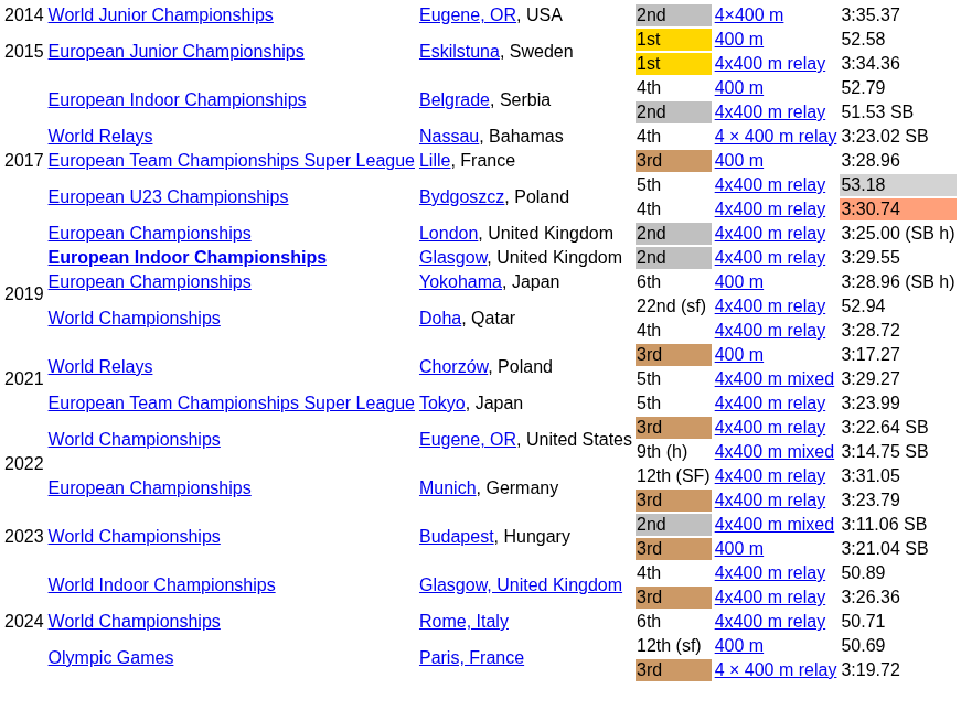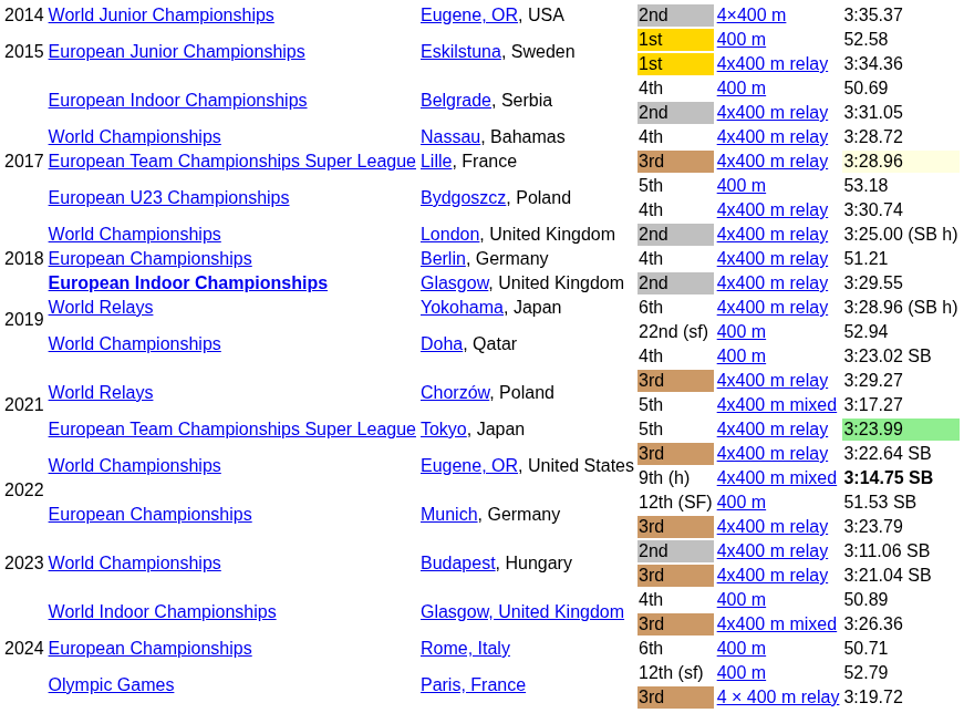 <table>
 <tr>
 <td>2014</td>
 <td><a href='#'>World Junior Championships</a></td>
 <td><a href='#'>Eugene, OR</a>, USA</td>
 <td bgcolor=silver>2nd</td>
 <td><a href='#'>4×400 m</a></td>
 <td>3:35.37 </td>
 </tr>
 <tr>
 <td rowspan=2>2015</td>
 <td rowspan=2><a href='#'>European Junior Championships</a></td>
 <td rowspan=2><a href='#'>Eskilstuna</a>, Sweden</td>
 <td bgcolor=gold>1st</td>
 <td><a href='#'>400 m</a></td>
 <td>52.58</td>
 </tr>
 <tr>
 <td bgcolor=gold>1st</td>
 <td><a href='#'>4x400 m relay</a></td>
 <td>3:34.36</td>
 </tr>
 <tr>
 <td rowspan=7>2017</td>
 <td rowspan=2><a href='#'>European Indoor Championships</a></td>
 <td rowspan=2><a href='#'>Belgrade</a>, Serbia</td>
 <td>4th</td>
 <td><a href='#'>400 m</a></td>
-<td>52.79</td>
+<td>50.69</td>
 </tr>
 <tr>
 <td bgcolor=silver>2nd</td>
 <td><a href='#'>4x400 m relay</a></td>
-<td>51.53 SB</td>
+<td>3:31.05</td>
 </tr>
 <tr>
-<td><a href='#'>World Relays</a></td>
+<td><a href='#'>World Championships</a></td>
 <td><a href='#'>Nassau</a>, Bahamas</td>
 <td>4th</td>
-<td><a href='#'>4 × 400 m relay</a></td>
-<td>3:23.02 SB</td>
+<td><a href='#'>4x400 m relay</a></td>
+<td>3:28.72 </td>
 </tr>
 <tr>
 <td><a href='#'>European Team Championships Super League</a></td>
 <td><a href='#'>Lille</a>, France</td>
 <td bgcolor=cc9966>3rd</td>
-<td><a href='#'>400 m</a></td>
-<td>3:28.96</td>
+<td><a href='#'>4x400 m relay</a></td>
+<td style="background: lightyellow;">3:28.96</td>
 </tr>
 <tr>
 <td rowspan=2><a href='#'>European U23 Championships</a></td>
 <td rowspan=2><a href='#'>Bydgoszcz</a>, Poland</td>
 <td>5th</td>
-<td><a href='#'>4x400 m relay</a></td>
-<td style="background: lightgrey;">53.18</td>
+<td><a href='#'>400 m</a></td>
+<td>53.18</td>
 </tr>
 <tr>
 <td>4th</td>
 <td><a href='#'>4x400 m relay</a></td>
-<td style="background: lightsalmon;">3:30.74</td>
+<td>3:30.74</td>
 </tr>
 <tr>
-<td><a href='#'>European Championships</a></td>
+<td><a href='#'>World Championships</a></td>
 <td><a href='#'>London</a>, United Kingdom</td>
 <td bgcolor=silver>2nd</td>
 <td><a href='#'>4x400 m relay</a></td>
 <td>3:25.00 (SB h)</td>
+</tr>
+<tr>
+<td>2018</td>
+<td><a href='#'>European Championships</a></td>
+<td><a href='#'>Berlin</a>, Germany</td>
+<td>4th</td>
+<td><a href='#'>4x400 m relay</a></td>
+<td>51.21</td>
 </tr>
 <tr>
 <td rowspan=4>2019</td>
 <td><strong><a href='#'>European Indoor Championships</a></strong></td>
 <td><a href='#'>Glasgow</a>, United Kingdom</td>
 <td bgcolor=silver>2nd</td>
 <td><a href='#'>4x400 m relay</a></td>
 <td>3:29.55</td>
 </tr>
 <tr>
-<td><a href='#'>European Championships</a></td>
+<td><a href='#'>World Relays</a></td>
 <td><a href='#'>Yokohama</a>, Japan</td>
 <td>6th</td>
-<td><a href='#'>400 m</a></td>
+<td><a href='#'>4x400 m relay</a></td>
 <td>3:28.96 (SB h)</td>
 </tr>
 <tr>
 <td rowspan=2><a href='#'>World Championships</a></td>
 <td rowspan=2><a href='#'>Doha</a>, Qatar</td>
 <td>22nd (sf)</td>
-<td><a href='#'>4x400 m relay</a></td>
+<td><a href='#'>400 m</a></td>
 <td>52.94</td>
 </tr>
 <tr>
 <td>4th</td>
-<td><a href='#'>4x400 m relay</a></td>
-<td>3:28.72 </td>
+<td><a href='#'>400 m</a></td>
+<td>3:23.02 SB</td>
 </tr>
 <tr>
 <td rowspan=3>2021</td>
 <td rowspan=2><a href='#'>World Relays</a></td>
 <td rowspan=2><a href='#'>Chorzów</a>, Poland</td>
 <td bgcolor=cc9966>3rd</td>
-<td><a href='#'>400 m</a></td>
-<td>3:17.27 </td>
+<td><a href='#'>4x400 m relay</a></td>
+<td>3:29.27</td>
 </tr>
 <tr>
 <td>5th</td>
 <td><a href='#'>4x400 m mixed</a></td>
-<td>3:29.27</td>
+<td>3:17.27 </td>
 </tr>
 <tr>
 <td><a href='#'>European Team Championships Super League</a></td>
 <td><a href='#'>Tokyo</a>, Japan</td>
 <td>5th</td>
 <td><a href='#'>4x400 m relay</a></td>
-<td>3:23.99 </td>
+<td style="background: lightgreen;">3:23.99 </td>
 </tr>
 <tr>
 <td rowspan=4>2022</td>
 <td rowspan=2><a href='#'>World Championships</a></td>
 <td rowspan=2><a href='#'>Eugene, OR</a>, United States</td>
 <td bgcolor=cc9966>3rd</td>
 <td><a href='#'>4x400 m relay</a></td>
 <td>3:22.64 SB</td>
 </tr>
 <tr>
 <td>9th (h)</td>
 <td><a href='#'>4x400 m mixed</a></td>
-<td>3:14.75 SB</td>
+<td><strong>3:14.75 SB</strong></td>
 </tr>
 <tr>
 <td rowspan=2><a href='#'>European Championships</a></td>
 <td rowspan=2><a href='#'>Munich</a>, Germany</td>
 <td>12th (SF)</td>
-<td><a href='#'>4x400 m relay</a></td>
-<td>3:31.05</td>
+<td><a href='#'>400 m</a></td>
+<td>51.53 SB</td>
 </tr>
 <tr>
 <td bgcolor=cc9966>3rd</td>
 <td><a href='#'>4x400 m relay</a></td>
 <td>3:23.79 </td>
 </tr>
 <tr>
 <td rowspan=2>2023</td>
 <td rowspan=2><a href='#'>World Championships</a></td>
 <td rowspan=2><a href='#'>Budapest</a>, Hungary</td>
 <td bgcolor=silver>2nd</td>
-<td><a href='#'>4x400 m mixed</a></td>
+<td><a href='#'>4x400 m relay</a></td>
 <td>3:11.06 SB</td>
 </tr>
 <tr>
 <td bgcolor=cc9966>3rd</td>
-<td><a href='#'>400 m</a></td>
+<td><a href='#'>4x400 m relay</a></td>
 <td>3:21.04 SB</td>
 </tr>
 <tr>
 <td rowspan=5>2024</td>
 <td rowspan=2><a href='#'>World Indoor Championships</a></td>
 <td rowspan=2><a href='#'>Glasgow, United Kingdom</a></td>
 <td>4th</td>
-<td><a href='#'>4x400 m relay</a></td>
+<td><a href='#'>400 m</a></td>
 <td>50.89</td>
 </tr>
 <tr>
 <td bgcolor=cc9966>3rd</td>
-<td><a href='#'>4x400 m relay</a></td>
+<td><a href='#'>4x400 m mixed</a></td>
 <td>3:26.36</td>
 </tr>
 <tr>
-<td><a href='#'>World Championships</a></td>
+<td><a href='#'>European Championships</a></td>
 <td><a href='#'>Rome, Italy</a></td>
 <td>6th</td>
-<td><a href='#'>4x400 m relay</a></td>
+<td><a href='#'>400 m</a></td>
 <td>50.71</td>
 </tr>
 <tr>
 <td rowspan=2><a href='#'>Olympic Games</a></td>
 <td rowspan=2><a href='#'>Paris, France</a></td>
 <td>12th (sf)</td>
 <td><a href='#'>400 m</a></td>
-<td>50.69</td>
+<td>52.79</td>
 </tr>
 <tr>
 <td bgcolor=cc9966>3rd</td>
 <td><a href='#'>4 × 400 m relay</a></td>
 <td>3:19.72</td>
 </tr>
 </table>
